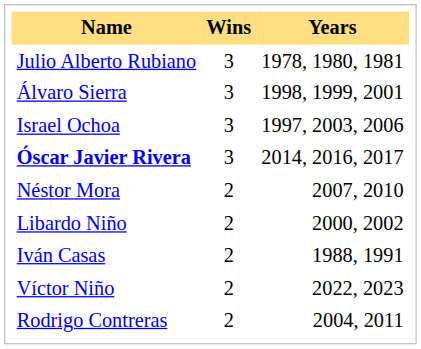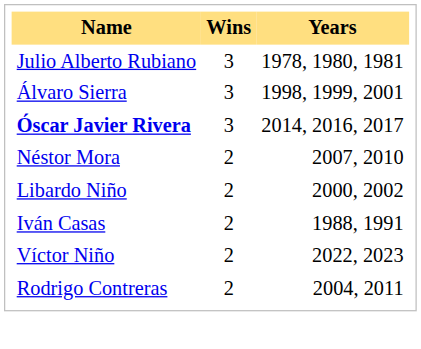 <table class="sortable" cellpadding="4" cellspacing="0"  style="border: 1px solid silver; color: black; margin: 0 0 0.5em 0; background-color: white; padding: 5px; text-align: left; vertical-align: top; line-height: 1.1em;">
 <tr>
 <th scope=col; align="center" bgcolor="FFDF80">Name</th>
 <th scope=col; align="center" bgcolor="FFDF80">Wins</th>
 <th scope=col; align="center" bgcolor="FFDF80">Years</th>
 </tr>
 <tr>
 <td> <a href='#'>Julio Alberto Rubiano</a></td>
 <td align="center">3</td>
 <td align="right">1978, 1980, 1981</td>
 </tr>
 <tr>
 <td> <a href='#'>Álvaro Sierra </a></td>
 <td align="center">3</td>
 <td align="right">1998, 1999, 2001</td>
-</tr>
-<tr>
-<td> <a href='#'>Israel Ochoa</a></td>
-<td align="center">3</td>
-<td align="right">1997, 2003, 2006</td>
 </tr>
 <tr>
 <td> <strong><a href='#'>Óscar Javier Rivera</a></strong></td>
 <td align="center">3</td>
 <td align="right">2014, 2016, 2017</td>
 </tr>
 <tr>
 <td> <a href='#'>Néstor  Mora</a></td>
 <td align="center">2</td>
 <td align="right">2007, 2010</td>
 </tr>
 <tr>
 <td> <a href='#'>Libardo Niño</a></td>
 <td align="center">2</td>
 <td align="right">2000, 2002</td>
 </tr>
 <tr>
 <td> <a href='#'>Iván Casas</a></td>
 <td align="center">2</td>
 <td align="right">1988, 1991</td>
 </tr>
 <tr>
 <td> <a href='#'>Víctor Niño</a></td>
 <td align="center">2</td>
 <td align="right">2022, 2023</td>
 </tr>
 <tr>
 <td> <a href='#'>Rodrigo Contreras</a></td>
 <td align="center">2</td>
 <td align="right">2004, 2011</td>
 </tr>
 </table>
